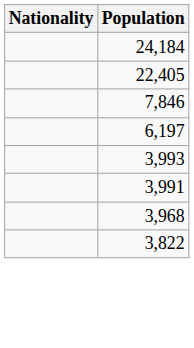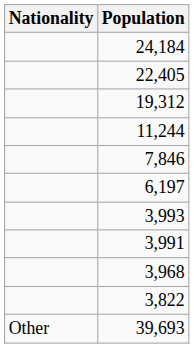 <table class="wikitable floatright">
 <tr>
 <th>Nationality</th>
 <th>Population</th>
 </tr>
 <tr>
 <td></td>
 <td align="right">24,184</td>
 </tr>
 <tr>
 <td></td>
 <td align="right">22,405</td>
+</tr>
+<tr>
+<td></td>
+<td align="right">19,312</td>
+</tr>
+<tr>
+<td></td>
+<td align="right">11,244</td>
 </tr>
 <tr>
 <td></td>
 <td align="right">7,846</td>
 </tr>
 <tr>
 <td></td>
 <td align="right">6,197</td>
 </tr>
 <tr>
 <td></td>
 <td align="right">3,993</td>
 </tr>
 <tr>
 <td></td>
 <td align="right">3,991</td>
 </tr>
 <tr>
 <td></td>
 <td align="right">3,968</td>
 </tr>
 <tr>
 <td></td>
 <td align="right">3,822</td>
 </tr>
+<tr>
+<td>Other</td>
+<td align=right>39,693</td>
+</tr>
 </table>
